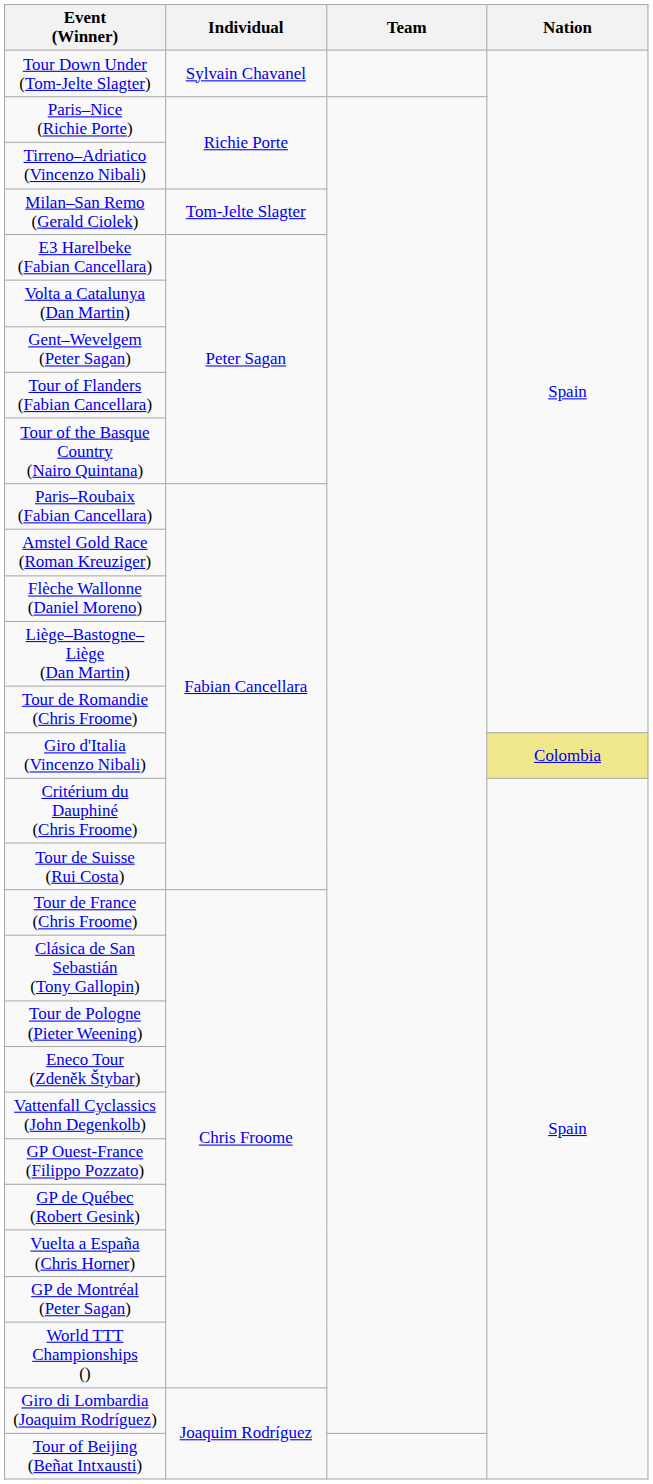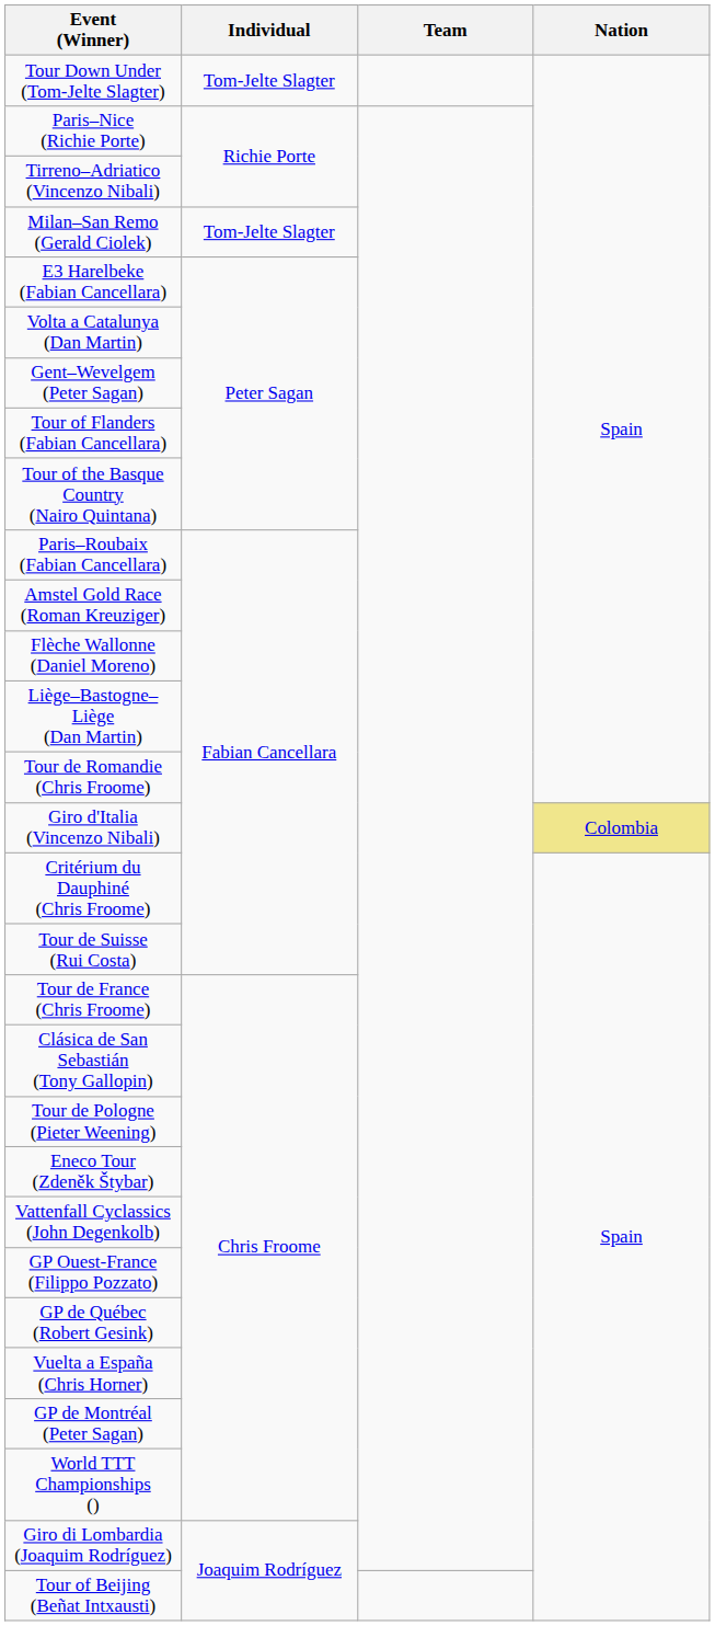 <table class="wikitable" style="text-align: center;">
 <tr>
 <th style="width:25%;">Event<br>(Winner)</th>
 <th style="width:25%;"><strong>Individual</strong></th>
 <th style="width:25%;"><strong>Team</strong></th>
 <th style="width:25%;"><strong>Nation</strong></th>
 </tr>
 <tr>
 <td><a href='#'>Tour Down Under</a><br>(<a href='#'>Tom-Jelte Slagter</a>)</td>
-<td><a href='#'>Sylvain Chavanel</a></td>
+<td><a href='#'>Tom-Jelte Slagter</a></td>
 <td></td>
 <td rowspan=14><a href='#'>Spain</a></td>
 </tr>
 <tr>
 <td><a href='#'>Paris–Nice</a><br>(<a href='#'>Richie Porte</a>)</td>
 <td rowspan=2><a href='#'>Richie Porte</a></td>
 <td rowspan=27></td>
 </tr>
 <tr>
 <td><a href='#'>Tirreno–Adriatico</a><br>(<a href='#'>Vincenzo Nibali</a>)</td>
 </tr>
 <tr>
 <td><a href='#'>Milan–San Remo</a><br>(<a href='#'>Gerald Ciolek</a>)</td>
 <td><a href='#'>Tom-Jelte Slagter</a></td>
 </tr>
 <tr>
 <td><a href='#'>E3 Harelbeke</a><br>(<a href='#'>Fabian Cancellara</a>)</td>
 <td rowspan=5><a href='#'>Peter Sagan</a></td>
 </tr>
 <tr>
 <td><a href='#'>Volta a Catalunya</a><br>(<a href='#'>Dan Martin</a>)</td>
 </tr>
 <tr>
 <td><a href='#'>Gent–Wevelgem</a><br>(<a href='#'>Peter Sagan</a>)</td>
 </tr>
 <tr>
 <td><a href='#'>Tour of Flanders</a><br>(<a href='#'>Fabian Cancellara</a>)</td>
 </tr>
 <tr>
 <td><a href='#'>Tour of the Basque Country</a><br>(<a href='#'>Nairo Quintana</a>)</td>
 </tr>
 <tr>
 <td><a href='#'>Paris–Roubaix</a><br>(<a href='#'>Fabian Cancellara</a>)</td>
 <td rowspan=8><a href='#'>Fabian Cancellara</a></td>
 </tr>
 <tr>
 <td><a href='#'>Amstel Gold Race</a><br>(<a href='#'>Roman Kreuziger</a>)</td>
 </tr>
 <tr>
 <td><a href='#'>Flèche Wallonne</a><br>(<a href='#'>Daniel Moreno</a>)</td>
 </tr>
 <tr>
 <td><a href='#'>Liège–Bastogne–Liège</a><br>(<a href='#'>Dan Martin</a>)</td>
 </tr>
 <tr>
 <td><a href='#'>Tour de Romandie</a><br>(<a href='#'>Chris Froome</a>)</td>
 </tr>
 <tr>
 <td><a href='#'>Giro d'Italia</a><br>(<a href='#'>Vincenzo Nibali</a>)</td>
 <td style="background: khaki;"><a href='#'>Colombia</a></td>
 </tr>
 <tr>
 <td><a href='#'>Critérium du Dauphiné</a><br>(<a href='#'>Chris Froome</a>)</td>
 <td rowspan=14><a href='#'>Spain</a></td>
 </tr>
 <tr>
 <td><a href='#'>Tour de Suisse</a><br>(<a href='#'>Rui Costa</a>)</td>
 </tr>
 <tr>
 <td><a href='#'>Tour de France</a><br>(<a href='#'>Chris Froome</a>)</td>
 <td rowspan=10><a href='#'>Chris Froome</a></td>
 </tr>
 <tr>
 <td><a href='#'>Clásica de San Sebastián</a><br>(<a href='#'>Tony Gallopin</a>)</td>
 </tr>
 <tr>
 <td><a href='#'>Tour de Pologne</a><br>(<a href='#'>Pieter Weening</a>)</td>
 </tr>
 <tr>
 <td><a href='#'>Eneco Tour</a><br>(<a href='#'>Zdeněk Štybar</a>)</td>
 </tr>
 <tr>
 <td><a href='#'>Vattenfall Cyclassics</a><br>(<a href='#'>John Degenkolb</a>)</td>
 </tr>
 <tr>
 <td><a href='#'>GP Ouest-France</a><br>(<a href='#'>Filippo Pozzato</a>)</td>
 </tr>
 <tr>
 <td><a href='#'>GP de Québec</a><br>(<a href='#'>Robert Gesink</a>)</td>
 </tr>
 <tr>
 <td><a href='#'>Vuelta a España</a><br>(<a href='#'>Chris Horner</a>)</td>
 </tr>
 <tr>
 <td><a href='#'>GP de Montréal</a><br>(<a href='#'>Peter Sagan</a>)</td>
 </tr>
 <tr>
 <td><a href='#'>World TTT Championships</a><br>()</td>
 </tr>
 <tr>
 <td><a href='#'>Giro di Lombardia</a><br>(<a href='#'>Joaquim Rodríguez</a>)</td>
 <td rowspan=2><a href='#'>Joaquim Rodríguez</a></td>
 </tr>
 <tr>
 <td><a href='#'>Tour of Beijing</a><br>(<a href='#'>Beñat Intxausti</a>)</td>
 <td></td>
 </tr>
 </table>
